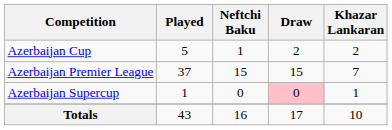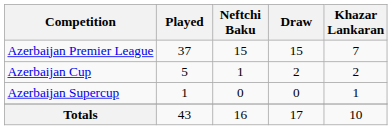 <table class="wikitable" style="text-align:center">
 <tr>
 <th>Competition</th>
 <th width=60>Played</th>
 <th width=60>Neftchi Baku</th>
 <th width=60>Draw</th>
 <th width=60>Khazar Lankaran</th>
 </tr>
 <tr>
+<td align=left><a href='#'>Azerbaijan Premier League</a></td>
+<td>37</td>
+<td>15</td>
+<td>15</td>
+<td>7</td>
+</tr>
+<tr>
 <td align=left><a href='#'>Azerbaijan Cup</a></td>
 <td>5</td>
 <td>1</td>
 <td>2</td>
 <td>2</td>
 </tr>
 <tr>
-<td align=left><a href='#'>Azerbaijan Premier League</a></td>
-<td>37</td>
-<td>15</td>
-<td>15</td>
-<td>7</td>
-</tr>
-<tr>
 <td align=left><a href='#'>Azerbaijan Supercup</a></td>
 <td>1</td>
 <td>0</td>
-<td style="background: pink;">0</td>
+<td>0</td>
 <td>1</td>
 </tr>
 <tr>
 </tr>
 <tr class="sortbottom">
 <th align=left>Totals</th>
 <td>43</td>
 <td>16</td>
 <td>17</td>
 <td>10</td>
 </tr>
 </table>
